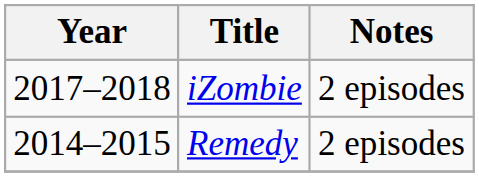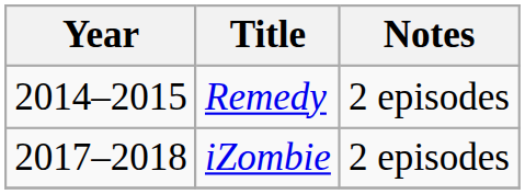 <table class="wikitable sortable">
 <tr>
 <th scope="col">Year</th>
 <th scope="col">Title</th>
 <th scope="col" class="unsortable">Notes</th>
 </tr>
 <tr>
+<td>2014–2015</td>
+<td><em><a href='#'>Remedy</a></em></td>
+<td>2 episodes</td>
+</tr>
+<tr>
 <td>2017–2018</td>
 <td><em><a href='#'>iZombie</a></em></td>
 <td>2 episodes</td>
 </tr>
 <tr>
-<td>2014–2015</td>
-<td><em><a href='#'>Remedy</a></em></td>
-<td>2 episodes</td>
-</tr>
-<tr>
 </tr>
 </table>
